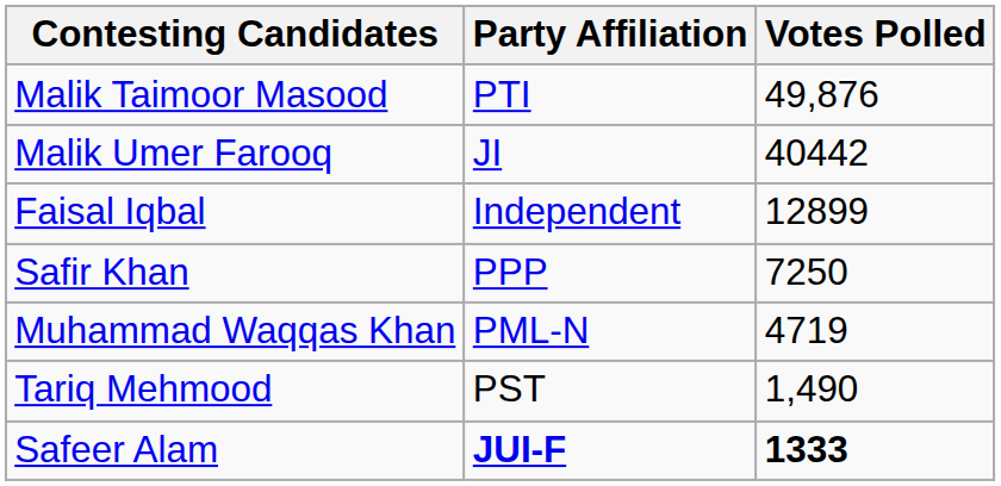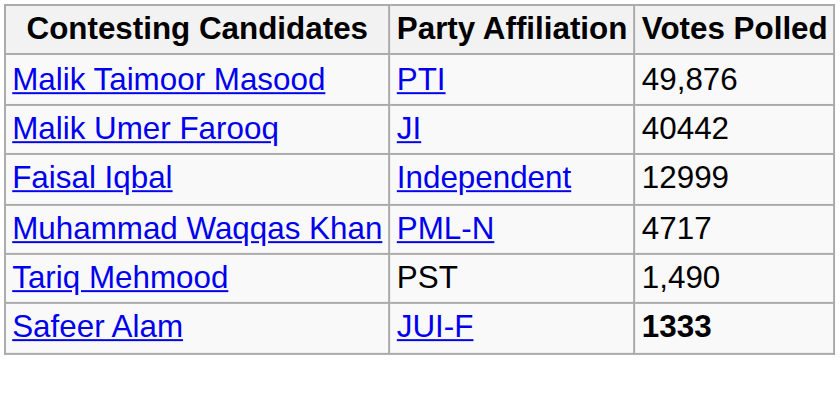 <table class="wikitable sortable">
 <tr>
 <th>Contesting Candidates</th>
 <th>Party Affiliation</th>
 <th>Votes Polled</th>
 </tr>
 <tr>
 <td><a href='#'>Malik Taimoor Masood</a></td>
 <td><a href='#'>PTI</a></td>
 <td>49,876</td>
 </tr>
 <tr>
 <td><a href='#'>Malik Umer Farooq</a></td>
 <td><a href='#'>JI</a></td>
 <td>40442</td>
 </tr>
 <tr>
 <td><a href='#'>Faisal Iqbal</a></td>
 <td><a href='#'>Independent</a></td>
-<td>12899</td>
-</tr>
-<tr>
-<td><a href='#'>Safir Khan</a></td>
-<td><a href='#'>PPP</a></td>
-<td>7250</td>
+<td>12999</td>
 </tr>
 <tr>
 <td><a href='#'>Muhammad Waqqas Khan</a></td>
 <td><a href='#'>PML-N</a></td>
-<td>4719</td>
+<td>4717</td>
 </tr>
 <tr>
 <td><a href='#'>Tariq Mehmood</a></td>
 <td>PST</td>
 <td>1,490</td>
 </tr>
 <tr>
 <td><a href='#'>Safeer Alam</a></td>
-<td><strong><a href='#'>JUI-F</a></strong></td>
+<td><a href='#'>JUI-F</a></td>
 <td><strong>1333</strong></td>
 </tr>
 </table>
